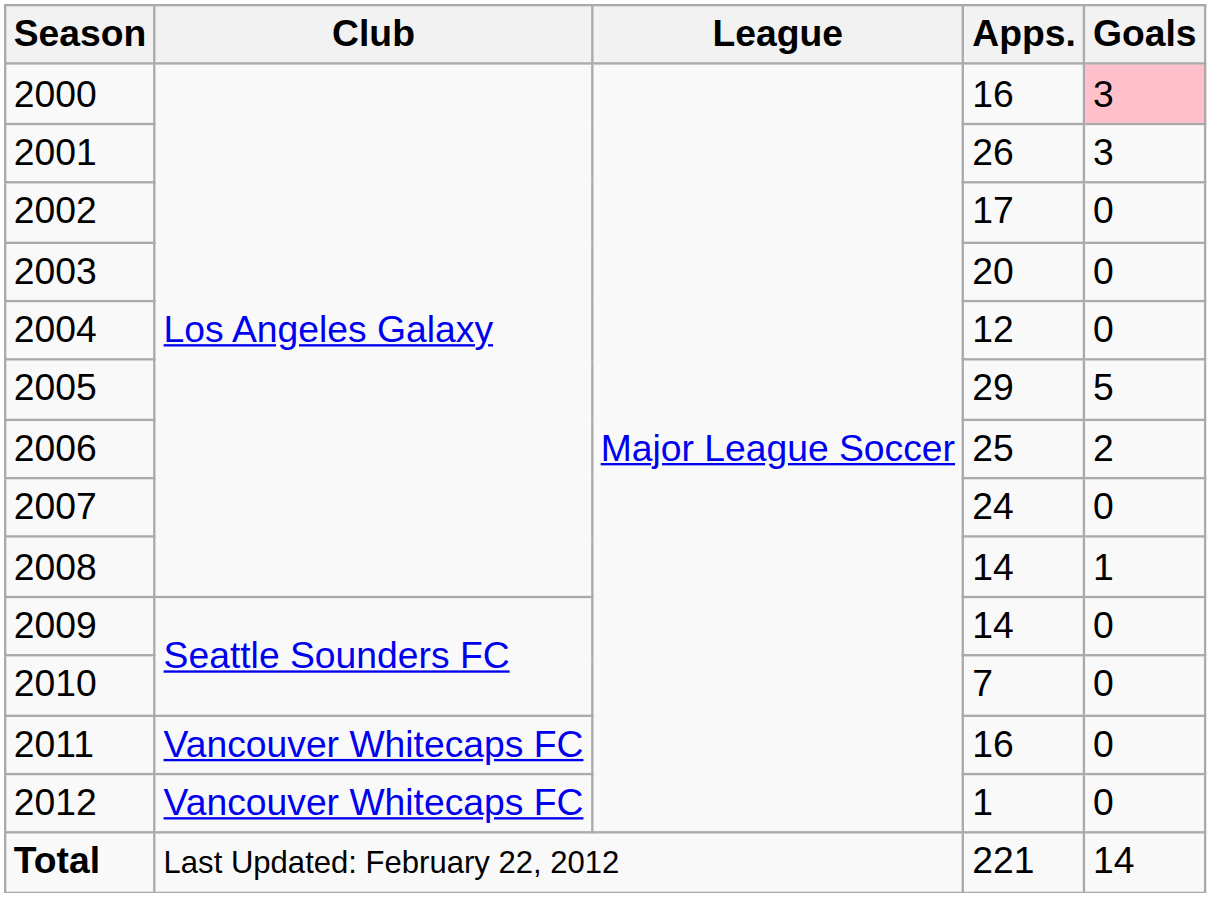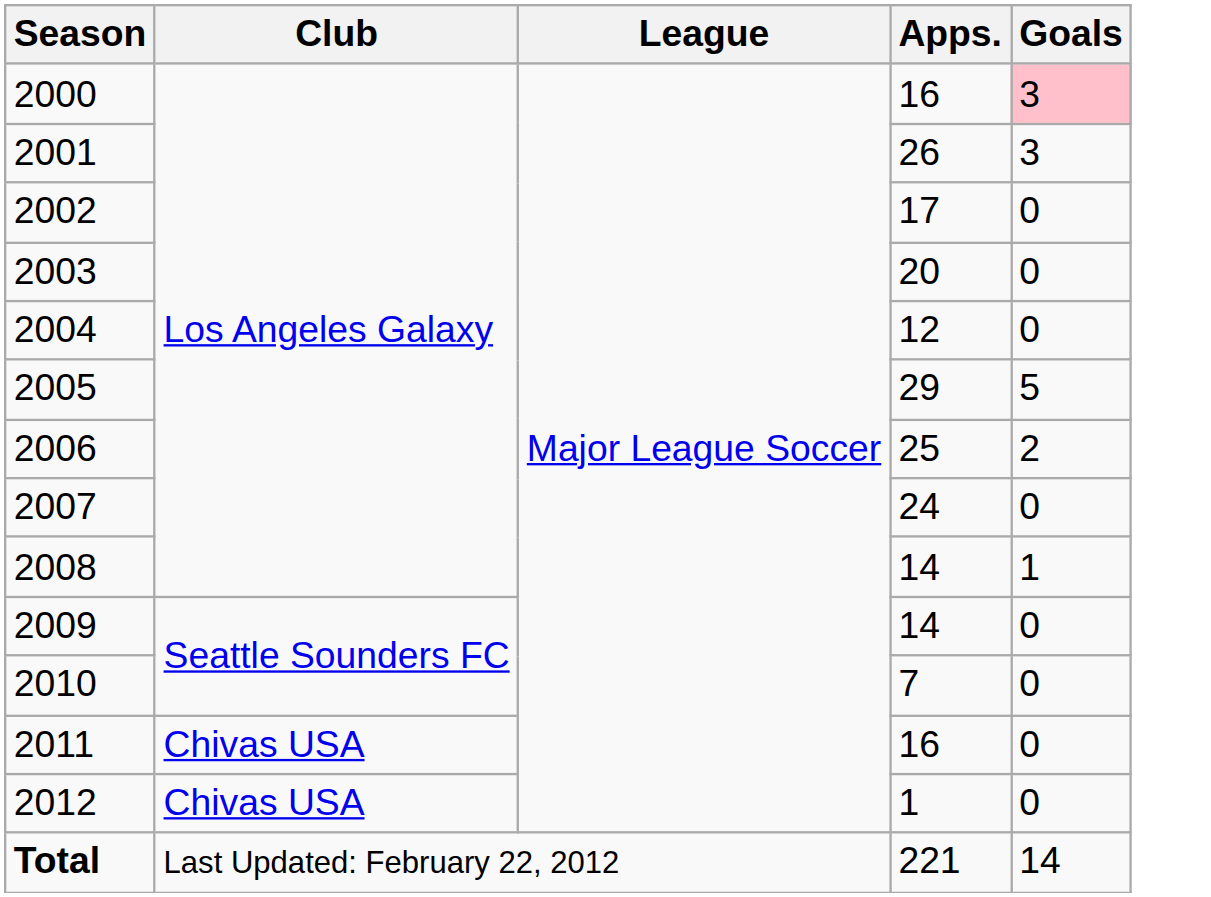 <table class="wikitable">
 <tr>
 <th>Season</th>
 <th>Club</th>
 <th>League</th>
 <th>Apps.</th>
 <th>Goals</th>
 </tr>
 <tr>
 <td>2000</td>
 <td rowspan="9"><a href='#'>Los Angeles Galaxy</a></td>
 <td rowspan="13"><a href='#'>Major League Soccer</a></td>
 <td>16</td>
 <td style="background: pink;">3</td>
 </tr>
 <tr>
 <td>2001</td>
 <td>26</td>
 <td>3</td>
 </tr>
 <tr>
 <td>2002</td>
 <td>17</td>
 <td>0</td>
 </tr>
 <tr>
 <td>2003</td>
 <td>20</td>
 <td>0</td>
 </tr>
 <tr>
 <td>2004</td>
 <td>12</td>
 <td>0</td>
 </tr>
 <tr>
 <td>2005</td>
 <td>29</td>
 <td>5</td>
 </tr>
 <tr>
 <td>2006</td>
 <td>25</td>
 <td>2</td>
 </tr>
 <tr>
 <td>2007</td>
 <td>24</td>
 <td>0</td>
 </tr>
 <tr>
 <td>2008</td>
 <td>14</td>
 <td>1</td>
 </tr>
 <tr>
 <td>2009</td>
 <td rowspan="2"><a href='#'>Seattle Sounders FC</a></td>
 <td>14</td>
 <td>0</td>
 </tr>
 <tr>
 <td>2010</td>
 <td>7</td>
 <td>0</td>
 </tr>
 <tr>
 <td>2011</td>
-<td><a href='#'>Vancouver Whitecaps FC</a></td>
+<td><a href='#'>Chivas USA</a></td>
 <td>16</td>
 <td>0</td>
 </tr>
 <tr>
 <td>2012</td>
-<td><a href='#'>Vancouver Whitecaps FC</a></td>
+<td><a href='#'>Chivas USA</a></td>
 <td>1</td>
 <td>0</td>
 </tr>
 <tr>
 <td><strong>Total</strong></td>
 <td colspan="2"><small>Last Updated: February 22, 2012</small></td>
 <td>221</td>
 <td>14</td>
 </tr>
 </table>
